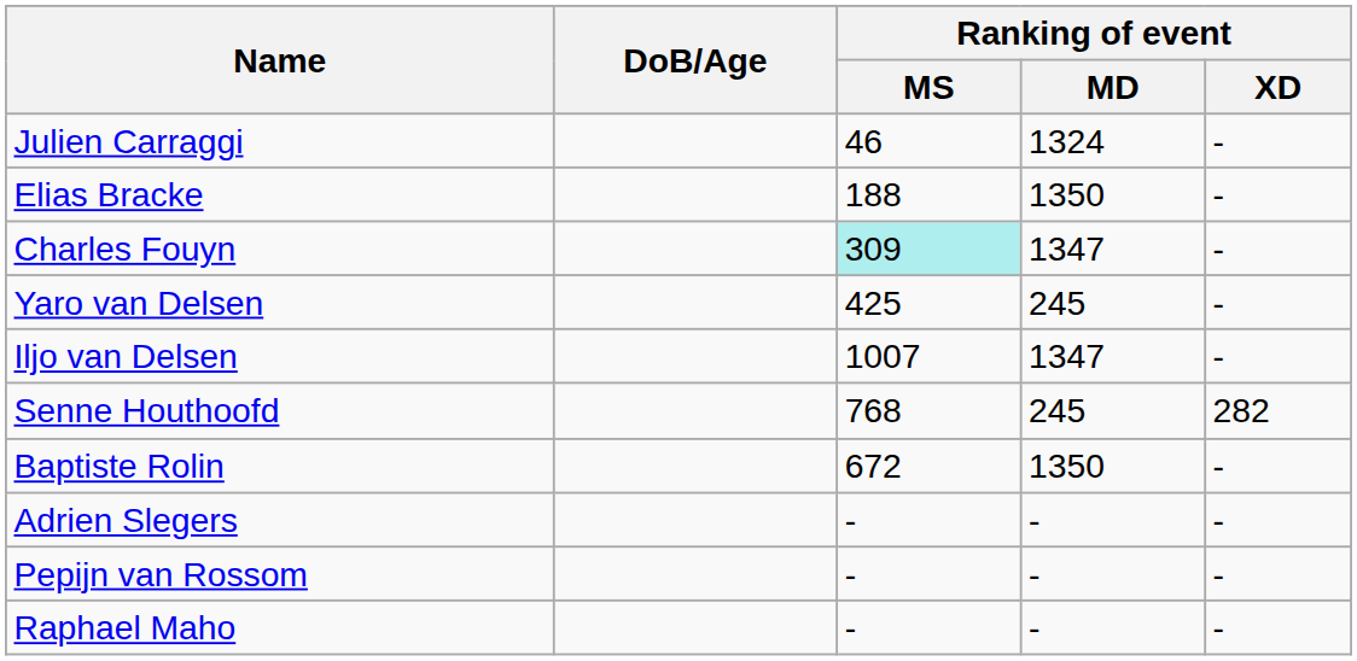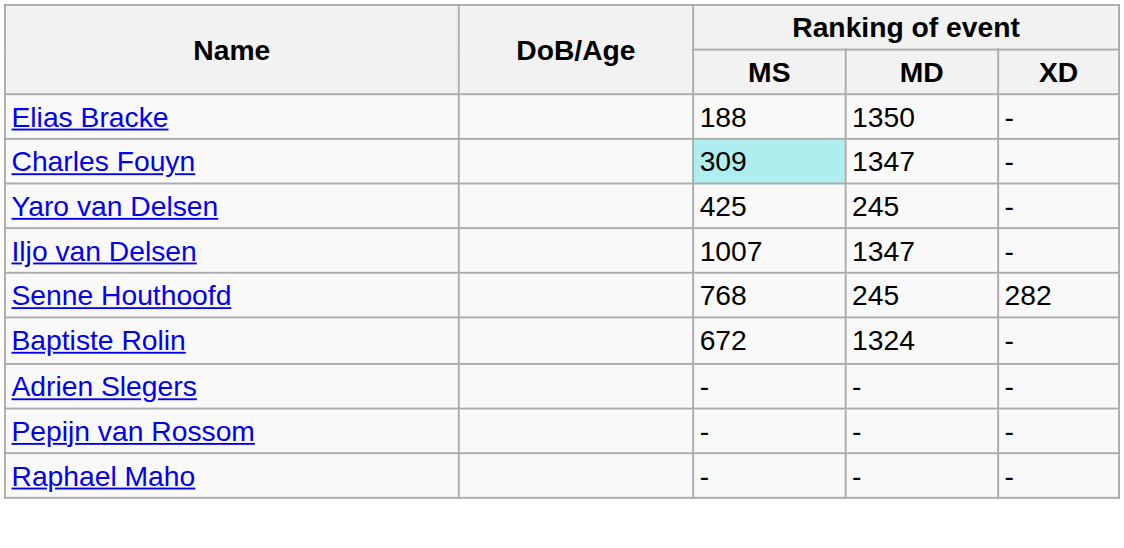 <table class="wikitable" style="width:600px; font-size:95%;">
 <tr>
 <th rowspan="2" align="left">Name</th>
 <th rowspan="2" align="left">DoB/Age</th>
 <th colspan="3" align="center">Ranking of event</th>
 </tr>
 <tr>
 <th align="center">MS</th>
 <th>MD</th>
 <th align="center">XD</th>
-</tr>
-<tr>
-<td><a href='#'>Julien Carraggi</a></td>
-<td></td>
-<td>46</td>
-<td>1324</td>
-<td>-</td>
 </tr>
 <tr>
 <td><a href='#'>Elias Bracke</a></td>
 <td></td>
 <td>188</td>
 <td>1350</td>
 <td>-</td>
 </tr>
 <tr>
 <td><a href='#'>Charles Fouyn</a></td>
 <td></td>
 <td style="background: paleturquoise;">309</td>
 <td>1347</td>
 <td>-</td>
 </tr>
 <tr>
 <td><a href='#'>Yaro van Delsen</a></td>
 <td></td>
 <td>425</td>
 <td>245</td>
 <td>-</td>
 </tr>
 <tr>
 <td><a href='#'>Iljo van Delsen</a></td>
 <td></td>
 <td>1007</td>
 <td>1347</td>
 <td>-</td>
 </tr>
 <tr>
 <td><a href='#'>Senne Houthoofd</a></td>
 <td></td>
 <td>768</td>
 <td>245</td>
 <td>282</td>
 </tr>
 <tr>
 <td><a href='#'>Baptiste Rolin</a></td>
 <td></td>
 <td>672</td>
-<td>1350</td>
+<td>1324</td>
 <td>-</td>
 </tr>
 <tr>
 <td><a href='#'>Adrien Slegers</a></td>
 <td></td>
 <td>-</td>
 <td>-</td>
 <td>-</td>
 </tr>
 <tr>
 <td><a href='#'>Pepijn van Rossom</a></td>
 <td></td>
 <td>-</td>
 <td>-</td>
 <td>-</td>
 </tr>
 <tr>
 <td><a href='#'>Raphael Maho</a></td>
 <td></td>
 <td>-</td>
 <td>-</td>
 <td>-</td>
 </tr>
 </table>
